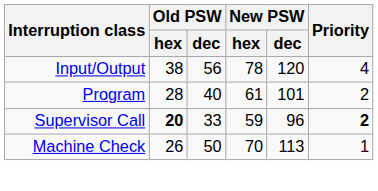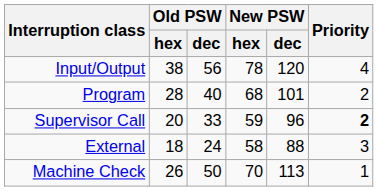 <table class="wikitable" style="text-align: right;">
 <tr>
 <th rowspan="2">Interruption class</th>
 <th colspan="2">Old PSW</th>
 <th colspan="2">New PSW</th>
 <th rowspan="2">Priority</th>
 </tr>
 <tr>
 <th>hex</th>
 <th>dec</th>
 <th>hex</th>
 <th>dec</th>
 </tr>
 <tr>
 <td><a href='#'>Input/Output</a></td>
 <td>38</td>
 <td>56</td>
 <td>78</td>
 <td>120</td>
 <td>4</td>
 </tr>
 <tr>
 <td><a href='#'>Program</a></td>
 <td>28</td>
 <td>40</td>
-<td>61</td>
+<td>68</td>
 <td>101</td>
 <td>2</td>
 </tr>
 <tr>
 <td><a href='#'>Supervisor Call</a></td>
-<td><strong>20</strong></td>
+<td>20</td>
 <td>33</td>
 <td>59</td>
 <td>96</td>
 <td><strong>2</strong></td>
+</tr>
+<tr>
+<td><a href='#'>External</a></td>
+<td>18</td>
+<td>24</td>
+<td>58</td>
+<td>88</td>
+<td>3</td>
 </tr>
 <tr>
 <td><a href='#'>Machine Check</a></td>
 <td>26</td>
 <td>50</td>
 <td>70</td>
 <td>113</td>
 <td>1</td>
 </tr>
 </table>
